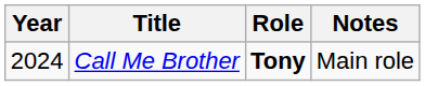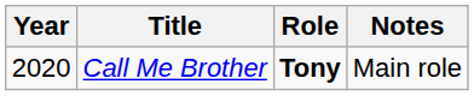 <table class="wikitable plainrowheaders">
 <tr>
 <th scope="col">Year</th>
 <th scope="col">Title</th>
 <th scope="col">Role</th>
 <th scope="col">Notes</th>
 </tr>
 <tr>
-<td>2024</td>
+<td>2020</td>
 <td><em><a href='#'>Call Me Brother</a></em></td>
 <td><strong>Tony</strong></td>
 <td>Main role</td>
 </tr>
 </table>
